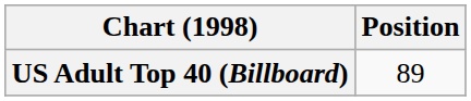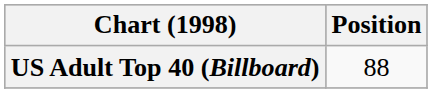 <table class="wikitable plainrowheaders" style="text-align:center">
 <tr>
 <th>Chart (1998)</th>
 <th>Position</th>
 </tr>
 <tr>
 <th scope="row">US Adult Top 40 (<em>Billboard</em>)</th>
-<td>89</td>
+<td>88</td>
 </tr>
 </table>
